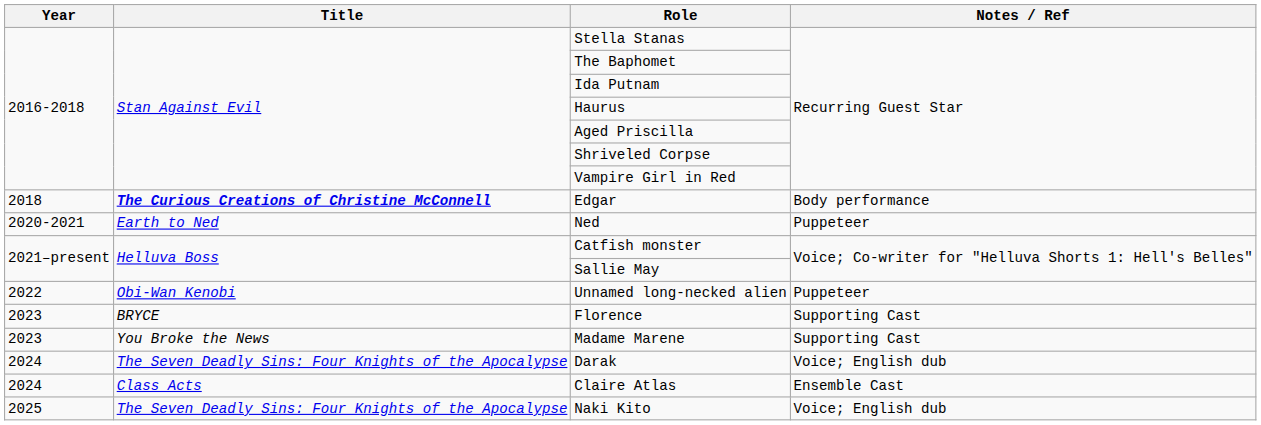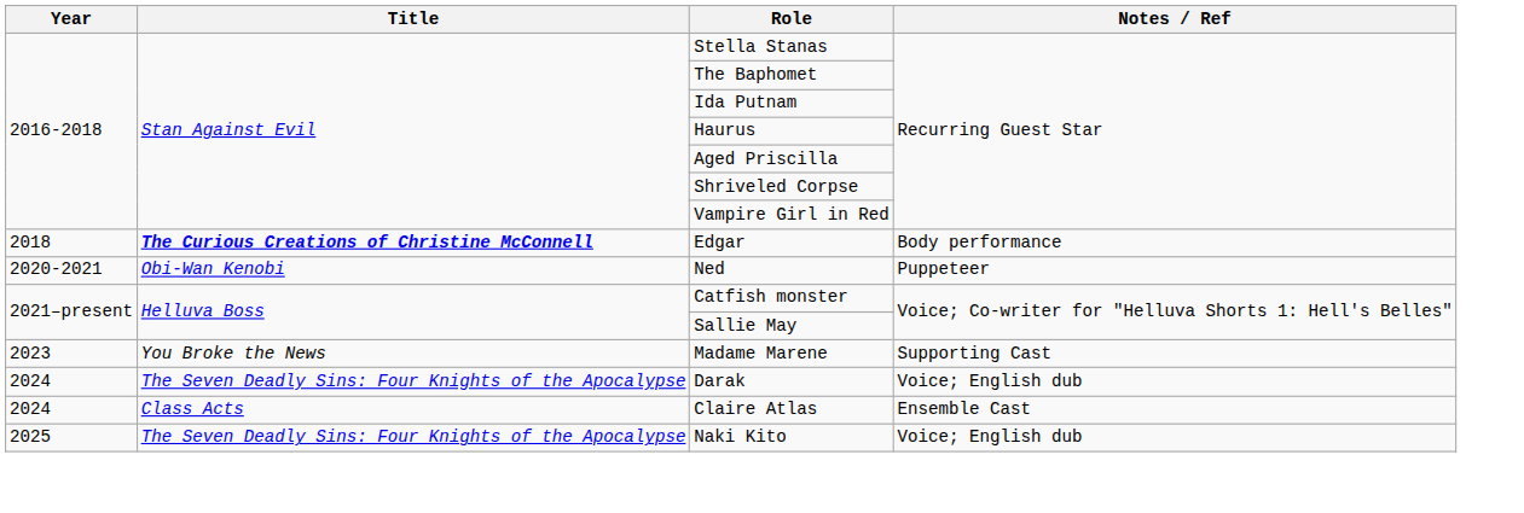 <table class="wikitable sortable">
 <tr>
 <th>Year</th>
 <th>Title</th>
 <th>Role</th>
 <th>Notes / Ref</th>
 </tr>
 <tr>
 <td rowspan="7">2016-2018</td>
 <td rowspan="7"><em><a href='#'>Stan Against Evil</a></em></td>
 <td>Stella Stanas</td>
 <td rowspan="7">Recurring Guest Star</td>
 </tr>
 <tr>
 <td>The Baphomet</td>
 </tr>
 <tr>
 <td>Ida Putnam</td>
 </tr>
 <tr>
 <td>Haurus</td>
 </tr>
 <tr>
 <td>Aged Priscilla</td>
 </tr>
 <tr>
 <td>Shriveled Corpse</td>
 </tr>
 <tr>
 <td>Vampire Girl in Red</td>
 </tr>
 <tr>
 <td>2018</td>
 <td><strong><em><a href='#'>The Curious Creations of Christine McConnell</a></em></strong></td>
 <td>Edgar</td>
 <td>Body performance</td>
 </tr>
 <tr>
 <td>2020-2021</td>
-<td><em><a href='#'>Earth to Ned</a></em></td>
+<td><a href='#'><em>Obi-Wan Kenobi</em></a></td>
 <td>Ned</td>
 <td>Puppeteer</td>
 </tr>
 <tr>
 <td rowspan="2">2021–present</td>
 <td rowspan="2"><em><a href='#'>Helluva Boss</a></em></td>
 <td>Catfish monster</td>
 <td rowspan="2">Voice; Co-writer for "Helluva Shorts 1: Hell's Belles" </td>
 </tr>
 <tr>
 <td>Sallie May</td>
-</tr>
-<tr>
-<td>2022</td>
-<td><a href='#'><em>Obi-Wan Kenobi</em></a></td>
-<td>Unnamed long-necked alien</td>
-<td>Puppeteer</td>
-</tr>
-<tr>
-<td>2023</td>
-<td><em>BRYCE</em></td>
-<td>Florence</td>
-<td>Supporting Cast </td>
 </tr>
 <tr>
 <td>2023</td>
 <td><em>You Broke the News</em></td>
 <td>Madame Marene</td>
 <td>Supporting Cast</td>
 </tr>
 <tr>
 <td>2024</td>
 <td><a href='#'><em>The Seven Deadly Sins: Four Knights of the Apocalypse</em></a></td>
 <td>Darak</td>
 <td>Voice; English dub</td>
 </tr>
 <tr>
 <td>2024</td>
 <td><em><a href='#'>Class Acts</a></em></td>
 <td>Claire Atlas</td>
 <td>Ensemble Cast</td>
 </tr>
 <tr>
 <td>2025</td>
 <td><a href='#'><em>The Seven Deadly Sins: Four Knights of the Apocalypse</em></a></td>
 <td>Naki Kito</td>
 <td>Voice; English dub </td>
 </tr>
 </table>
